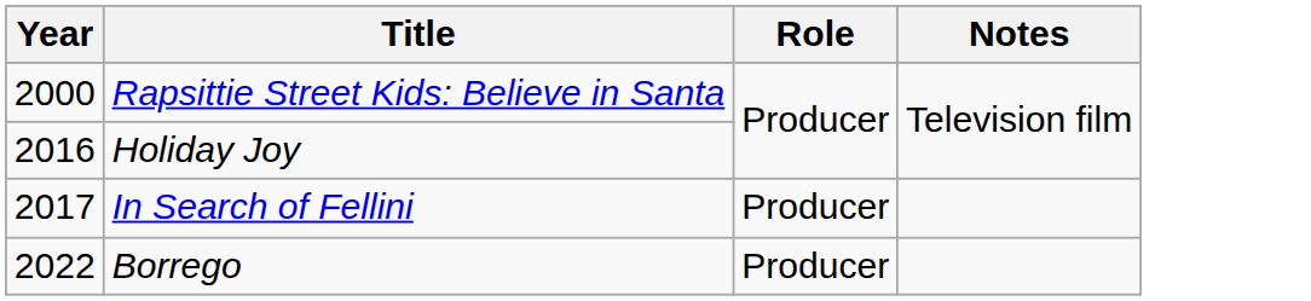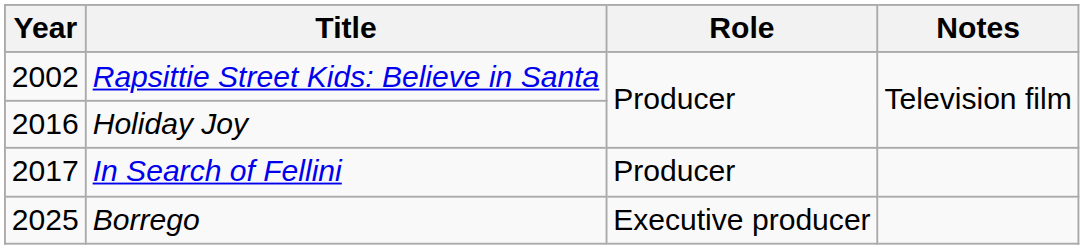 <table class="wikitable plainrowheaders sortable">
 <tr>
 <th scope="col">Year</th>
 <th scope="col">Title</th>
 <th scope="col">Role</th>
 <th scope="col" class="unsorted">Notes</th>
 </tr>
 <tr>
-<td scope="row">2000</td>
+<td scope="row">2002</td>
 <td><em><a href='#'>Rapsittie Street Kids: Believe in Santa</a></em></td>
 <td rowspan="2">Producer</td>
 <td rowspan="2">Television film</td>
 </tr>
 <tr>
 <td scope="row">2016</td>
 <td><em>Holiday Joy</em></td>
 </tr>
 <tr>
 <td scope="row">2017</td>
 <td><em><a href='#'>In Search of Fellini</a></em></td>
 <td>Producer</td>
 <td></td>
 </tr>
 <tr>
-<td scope="row">2022</td>
+<td scope="row">2025</td>
 <td><em>Borrego</em></td>
-<td>Producer</td>
+<td>Executive producer</td>
 </tr>
 </table>
